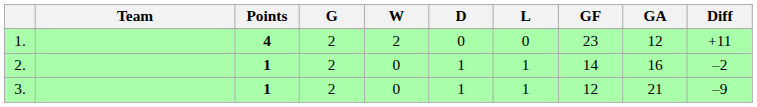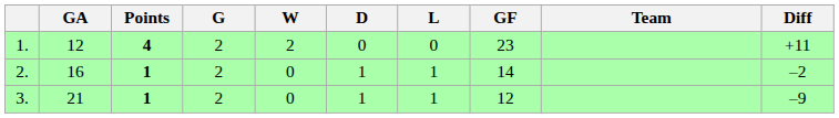 <table class=wikitable style="text-align:center">
 <tr bgcolor="#DCDCDC">
 <th width="25"></th>
-<th width="200">Team</th>
+<th width="60">GA</th>
 <th width="60">Points</th>
 <th width="60">G</th>
 <th width="60">W</th>
 <th width="60">D</th>
 <th width="60">L</th>
 <th width="60">GF</th>
-<th width="60">GA</th>
+<th width="200">Team</th>
 <th width="60">Diff</th>
 </tr>
 <tr bgcolor=#AAFFAA>
 <td>1.</td>
-<td align=left></td>
+<td>12</td>
 <td><strong>4</strong></td>
 <td>2</td>
 <td>2</td>
 <td>0</td>
 <td>0</td>
 <td>23</td>
-<td>12</td>
+<td align=left></td>
 <td>+11</td>
 </tr>
 <tr bgcolor=#AAFFAA>
 <td>2.</td>
-<td align=left></td>
+<td>16</td>
 <td><strong>1</strong></td>
 <td>2</td>
 <td>0</td>
 <td>1</td>
 <td>1</td>
 <td>14</td>
-<td>16</td>
+<td align=left></td>
 <td>–2</td>
 </tr>
 <tr bgcolor=#AAFFAA>
 <td>3.</td>
-<td align=left></td>
+<td>21</td>
 <td><strong>1</strong></td>
 <td>2</td>
 <td>0</td>
 <td>1</td>
 <td>1</td>
 <td>12</td>
-<td>21</td>
+<td align=left></td>
 <td>–9</td>
 </tr>
 </table>
